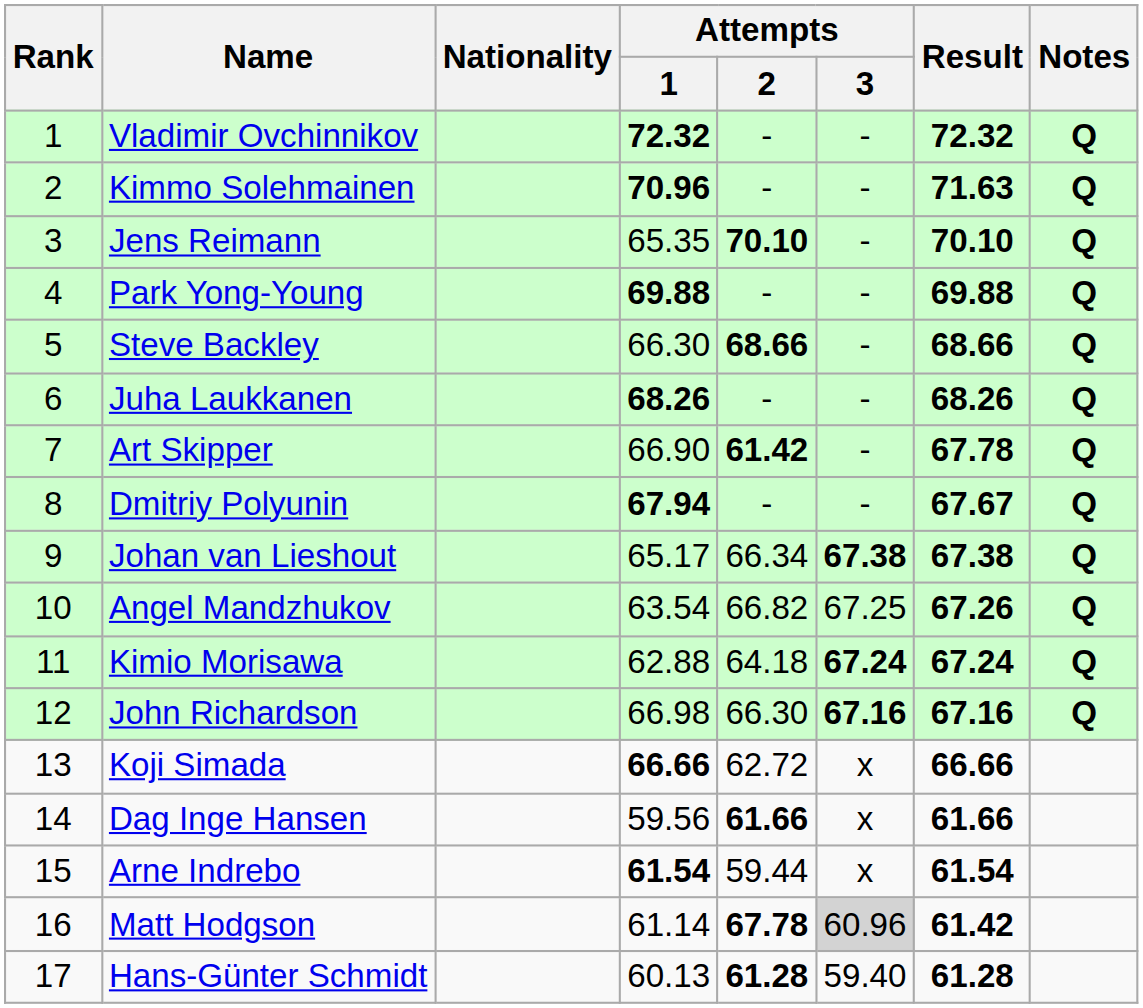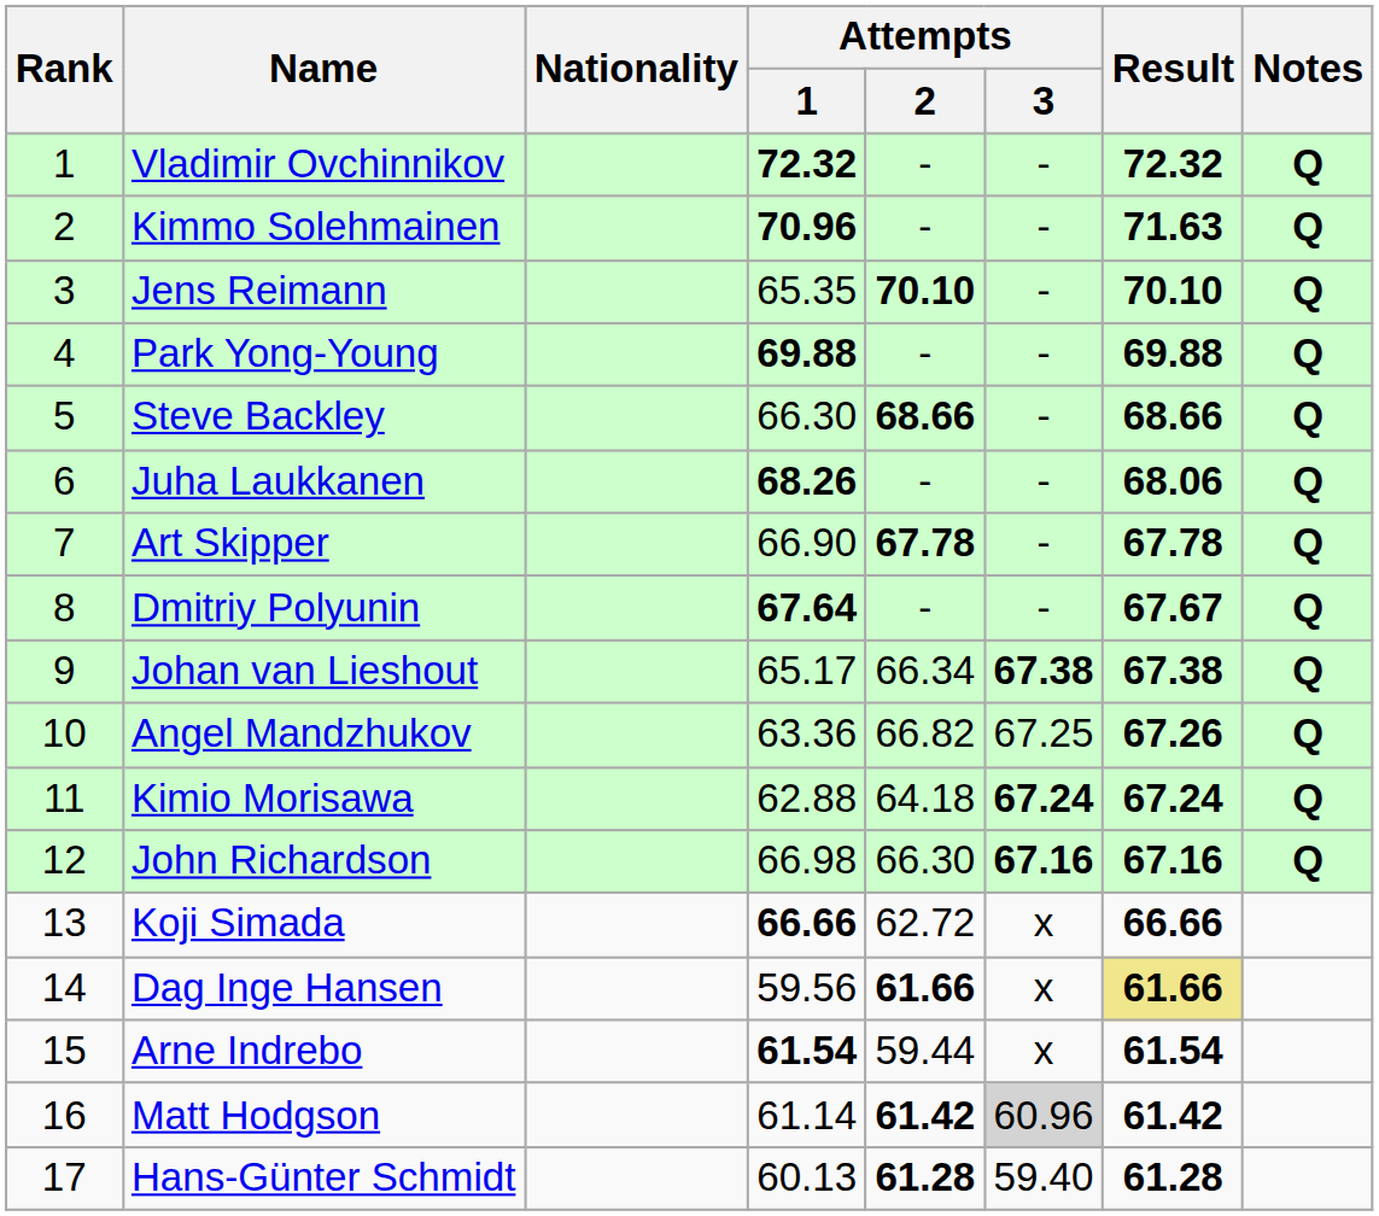 <table class="wikitable sortable" style="text-align:center">
 <tr>
 <th rowspan=2>Rank</th>
 <th rowspan=2>Name</th>
 <th rowspan=2>Nationality</th>
 <th colspan=3>Attempts</th>
 <th rowspan=2>Result</th>
 <th rowspan=2>Notes</th>
 </tr>
 <tr>
 <th>1</th>
 <th>2</th>
 <th>3</th>
 </tr>
 <tr bgcolor=ccffcc>
 <td>1</td>
 <td align=left><a href='#'>Vladimir Ovchinnikov</a></td>
 <td align=left></td>
 <td><strong>72.32</strong></td>
 <td>-</td>
 <td>-</td>
 <td><strong>72.32</strong></td>
 <td><strong>Q</strong></td>
 </tr>
 <tr bgcolor=ccffcc>
 <td>2</td>
 <td align=left><a href='#'>Kimmo Solehmainen</a></td>
 <td align=left></td>
 <td><strong>70.96</strong></td>
 <td>-</td>
 <td>-</td>
 <td><strong>71.63</strong></td>
 <td><strong>Q</strong></td>
 </tr>
 <tr bgcolor=ccffcc>
 <td>3</td>
 <td align=left><a href='#'>Jens Reimann</a></td>
 <td align=left></td>
 <td>65.35</td>
 <td><strong>70.10</strong></td>
 <td>-</td>
 <td><strong>70.10</strong></td>
 <td><strong>Q</strong></td>
 </tr>
 <tr bgcolor=ccffcc>
 <td>4</td>
 <td align=left><a href='#'>Park Yong-Young</a></td>
 <td align=left></td>
 <td><strong>69.88</strong></td>
 <td>-</td>
 <td>-</td>
 <td><strong>69.88</strong></td>
 <td><strong>Q</strong></td>
 </tr>
 <tr bgcolor=ccffcc>
 <td>5</td>
 <td align=left><a href='#'>Steve Backley</a></td>
 <td align=left></td>
 <td>66.30</td>
 <td><strong>68.66</strong></td>
 <td>-</td>
 <td><strong>68.66</strong></td>
 <td><strong>Q</strong></td>
 </tr>
 <tr bgcolor=ccffcc>
 <td>6</td>
 <td align=left><a href='#'>Juha Laukkanen</a></td>
 <td align=left></td>
 <td><strong>68.26</strong></td>
 <td>-</td>
 <td>-</td>
-<td><strong>68.26</strong></td>
+<td><strong>68.06</strong></td>
 <td><strong>Q</strong></td>
 </tr>
 <tr bgcolor=ccffcc>
 <td>7</td>
 <td align=left><a href='#'>Art Skipper</a></td>
 <td align=left></td>
 <td>66.90</td>
-<td><strong>61.42</strong></td>
+<td><strong>67.78</strong></td>
 <td>-</td>
 <td><strong>67.78</strong></td>
 <td><strong>Q</strong></td>
 </tr>
 <tr bgcolor=ccffcc>
 <td>8</td>
 <td align=left><a href='#'>Dmitriy Polyunin</a></td>
 <td align=left></td>
-<td><strong>67.94</strong></td>
+<td><strong>67.64</strong></td>
 <td>-</td>
 <td>-</td>
 <td><strong>67.67</strong></td>
 <td><strong>Q</strong></td>
 </tr>
 <tr bgcolor=ccffcc>
 <td>9</td>
 <td align=left><a href='#'>Johan van Lieshout</a></td>
 <td align=left></td>
 <td>65.17</td>
 <td>66.34</td>
 <td><strong>67.38</strong></td>
 <td><strong>67.38</strong></td>
 <td><strong>Q</strong></td>
 </tr>
 <tr bgcolor=ccffcc>
 <td>10</td>
 <td align=left><a href='#'>Angel Mandzhukov</a></td>
 <td align=left></td>
-<td>63.54</td>
+<td>63.36</td>
 <td>66.82</td>
 <td>67.25</td>
 <td><strong>67.26</strong></td>
 <td><strong>Q</strong></td>
 </tr>
 <tr bgcolor=ccffcc>
 <td>11</td>
 <td align=left><a href='#'>Kimio Morisawa</a></td>
 <td align=left></td>
 <td>62.88</td>
 <td>64.18</td>
 <td><strong>67.24</strong></td>
 <td><strong>67.24</strong></td>
 <td><strong>Q</strong></td>
 </tr>
 <tr bgcolor=ccffcc>
 <td>12</td>
 <td align=left><a href='#'>John Richardson</a></td>
 <td align=left></td>
 <td>66.98</td>
 <td>66.30</td>
 <td><strong>67.16</strong></td>
 <td><strong>67.16</strong></td>
 <td><strong>Q</strong></td>
 </tr>
 <tr>
 <td>13</td>
 <td align=left><a href='#'>Koji Simada</a></td>
 <td align=left></td>
 <td><strong>66.66</strong></td>
 <td>62.72</td>
 <td>x</td>
 <td><strong>66.66</strong></td>
 <td></td>
 </tr>
 <tr>
 <td>14</td>
 <td align=left><a href='#'>Dag Inge Hansen</a></td>
 <td align=left></td>
 <td>59.56</td>
 <td><strong>61.66</strong></td>
 <td>x</td>
-<td><strong>61.66</strong></td>
+<td style="background: khaki;"><strong>61.66</strong></td>
 <td></td>
 </tr>
 <tr>
 <td>15</td>
 <td align=left><a href='#'>Arne Indrebo</a></td>
 <td align=left></td>
 <td><strong>61.54</strong></td>
 <td>59.44</td>
 <td>x</td>
 <td><strong>61.54</strong></td>
 <td></td>
 </tr>
 <tr>
 <td>16</td>
 <td align=left><a href='#'>Matt Hodgson</a></td>
 <td align=left></td>
 <td>61.14</td>
-<td><strong>67.78</strong></td>
+<td><strong>61.42</strong></td>
 <td style="background: lightgrey;">60.96</td>
 <td><strong>61.42</strong></td>
 <td></td>
 </tr>
 <tr>
 <td>17</td>
 <td align=left><a href='#'>Hans-Günter Schmidt</a></td>
 <td align=left></td>
 <td>60.13</td>
 <td><strong>61.28</strong></td>
 <td>59.40</td>
 <td><strong>61.28</strong></td>
 <td></td>
 </tr>
 </table>
